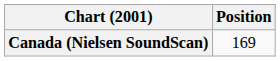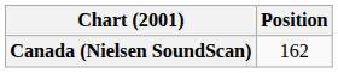 <table class="wikitable plainrowheaders" style="text-align:center">
 <tr>
 <th>Chart (2001)</th>
 <th>Position</th>
 </tr>
 <tr>
 <th scope="row">Canada (Nielsen SoundScan)</th>
-<td>169</td>
+<td>162</td>
 </tr>
 </table>
